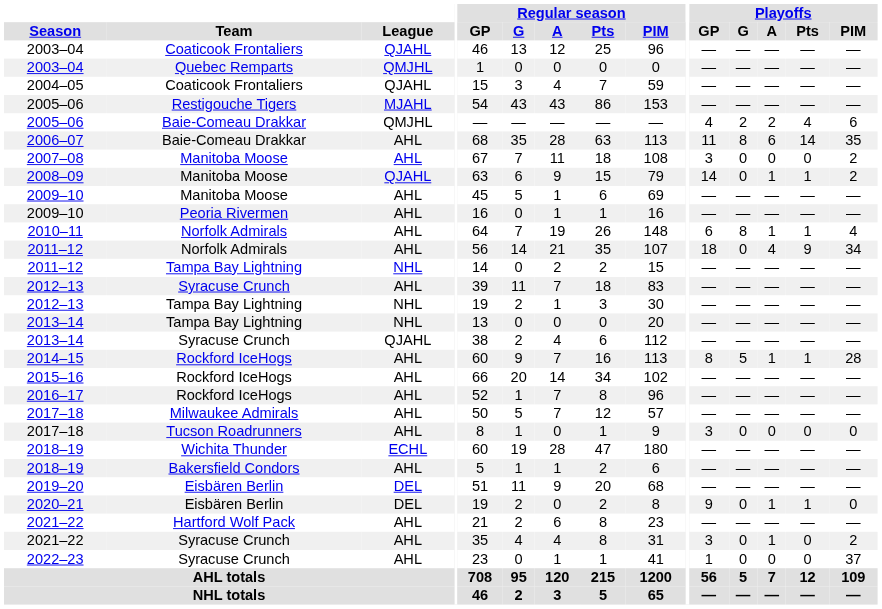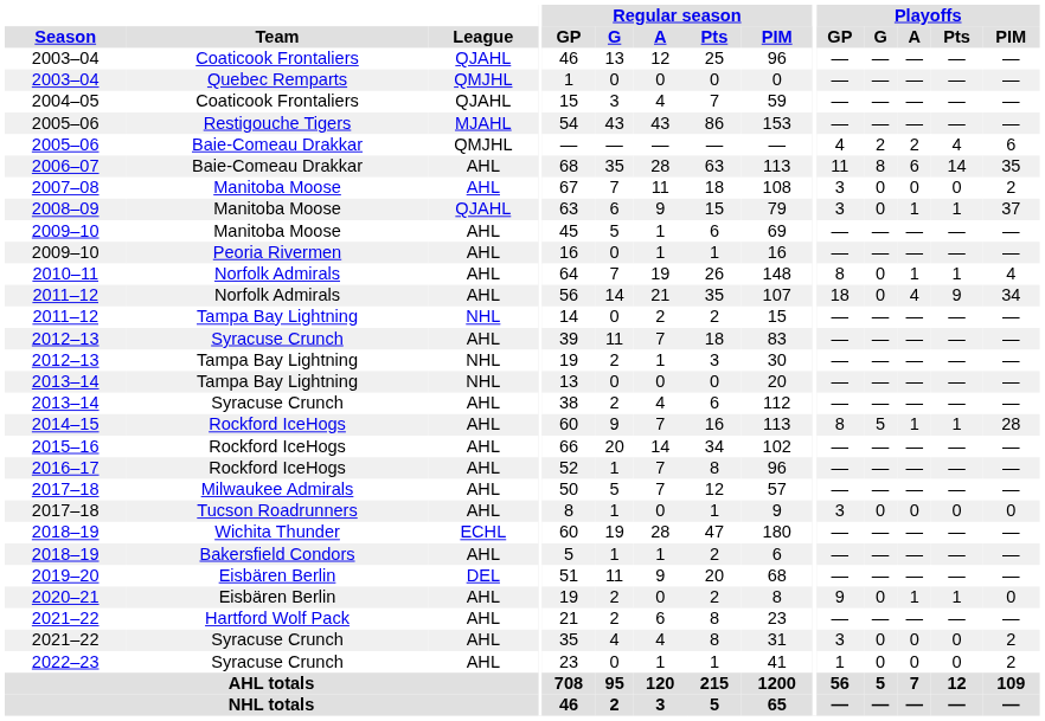 <table border="0" cellpadding="1" cellspacing="0" style="text-align:center; width:60em">
 <tr bgcolor="#e0e0e0">
 <th colspan="3" bgcolor="#ffffff"></th>
 <th rowspan="99" bgcolor="#ffffff"></th>
 <th colspan="5"><a href='#'>Regular season</a></th>
 <th rowspan="99" bgcolor="#ffffff"></th>
 <th colspan="5"><a href='#'>Playoffs</a></th>
 </tr>
 <tr bgcolor="#e0e0e0">
 <th><a href='#'>Season</a></th>
 <th>Team</th>
 <th>League</th>
 <th>GP</th>
 <th><a href='#'>G</a></th>
 <th><a href='#'>A</a></th>
 <th><a href='#'>Pts</a></th>
 <th><a href='#'>PIM</a></th>
 <th>GP</th>
 <th>G</th>
 <th>A</th>
 <th>Pts</th>
 <th>PIM</th>
 </tr>
 <tr>
 <td>2003–04</td>
 <td><a href='#'>Coaticook Frontaliers</a></td>
 <td><a href='#'>QJAHL</a></td>
 <td>46</td>
 <td>13</td>
 <td>12</td>
 <td>25</td>
 <td>96</td>
 <td>—</td>
 <td>—</td>
 <td>—</td>
 <td>—</td>
 <td>—</td>
 </tr>
 <tr bgcolor="#f0f0f0">
 <td><a href='#'>2003–04</a></td>
 <td><a href='#'>Quebec Remparts</a></td>
 <td><a href='#'>QMJHL</a></td>
 <td>1</td>
 <td>0</td>
 <td>0</td>
 <td>0</td>
 <td>0</td>
 <td>—</td>
 <td>—</td>
 <td>—</td>
 <td>—</td>
 <td>—</td>
 </tr>
 <tr>
 <td>2004–05</td>
 <td>Coaticook Frontaliers</td>
 <td>QJAHL</td>
 <td>15</td>
 <td>3</td>
 <td>4</td>
 <td>7</td>
 <td>59</td>
 <td>—</td>
 <td>—</td>
 <td>—</td>
 <td>—</td>
 <td>—</td>
 </tr>
 <tr bgcolor="#f0f0f0">
 <td>2005–06</td>
 <td><a href='#'>Restigouche Tigers</a></td>
 <td><a href='#'>MJAHL</a></td>
 <td>54</td>
 <td>43</td>
 <td>43</td>
 <td>86</td>
 <td>153</td>
 <td>—</td>
 <td>—</td>
 <td>—</td>
 <td>—</td>
 <td>—</td>
 </tr>
 <tr>
 <td><a href='#'>2005–06</a></td>
 <td><a href='#'>Baie-Comeau Drakkar</a></td>
 <td>QMJHL</td>
 <td>—</td>
 <td>—</td>
 <td>—</td>
 <td>—</td>
 <td>—</td>
 <td>4</td>
 <td>2</td>
 <td>2</td>
 <td>4</td>
 <td>6</td>
 </tr>
 <tr bgcolor="#f0f0f0">
 <td><a href='#'>2006–07</a></td>
 <td>Baie-Comeau Drakkar</td>
 <td>AHL</td>
 <td>68</td>
 <td>35</td>
 <td>28</td>
 <td>63</td>
 <td>113</td>
 <td>11</td>
 <td>8</td>
 <td>6</td>
 <td>14</td>
 <td>35</td>
 </tr>
 <tr>
 <td><a href='#'>2007–08</a></td>
 <td><a href='#'>Manitoba Moose</a></td>
 <td><a href='#'>AHL</a></td>
 <td>67</td>
 <td>7</td>
 <td>11</td>
 <td>18</td>
 <td>108</td>
 <td>3</td>
 <td>0</td>
 <td>0</td>
 <td>0</td>
 <td>2</td>
 </tr>
 <tr bgcolor="#f0f0f0">
 <td><a href='#'>2008–09</a></td>
 <td>Manitoba Moose</td>
 <td><a href='#'>QJAHL</a></td>
 <td>63</td>
 <td>6</td>
 <td>9</td>
 <td>15</td>
 <td>79</td>
-<td>14</td>
+<td>3</td>
 <td>0</td>
 <td>1</td>
 <td>1</td>
-<td>2</td>
+<td>37</td>
 </tr>
 <tr>
 <td><a href='#'>2009–10</a></td>
 <td>Manitoba Moose</td>
 <td>AHL</td>
 <td>45</td>
 <td>5</td>
 <td>1</td>
 <td>6</td>
 <td>69</td>
 <td>—</td>
 <td>—</td>
 <td>—</td>
 <td>—</td>
 <td>—</td>
 </tr>
 <tr bgcolor="#f0f0f0">
 <td>2009–10</td>
 <td><a href='#'>Peoria Rivermen</a></td>
 <td>AHL</td>
 <td>16</td>
 <td>0</td>
 <td>1</td>
 <td>1</td>
 <td>16</td>
 <td>—</td>
 <td>—</td>
 <td>—</td>
 <td>—</td>
 <td>—</td>
 </tr>
 <tr>
 <td><a href='#'>2010–11</a></td>
 <td><a href='#'>Norfolk Admirals</a></td>
 <td>AHL</td>
 <td>64</td>
 <td>7</td>
 <td>19</td>
 <td>26</td>
 <td>148</td>
-<td>6</td>
 <td>8</td>
+<td>0</td>
 <td>1</td>
 <td>1</td>
 <td>4</td>
 </tr>
 <tr bgcolor="#f0f0f0">
 <td><a href='#'>2011–12</a></td>
 <td>Norfolk Admirals</td>
 <td>AHL</td>
 <td>56</td>
 <td>14</td>
 <td>21</td>
 <td>35</td>
 <td>107</td>
 <td>18</td>
 <td>0</td>
 <td>4</td>
 <td>9</td>
 <td>34</td>
 </tr>
 <tr>
 <td><a href='#'>2011–12</a></td>
 <td><a href='#'>Tampa Bay Lightning</a></td>
 <td><a href='#'>NHL</a></td>
 <td>14</td>
 <td>0</td>
 <td>2</td>
 <td>2</td>
 <td>15</td>
 <td>—</td>
 <td>—</td>
 <td>—</td>
 <td>—</td>
 <td>—</td>
 </tr>
 <tr bgcolor="#f0f0f0">
 <td><a href='#'>2012–13</a></td>
 <td><a href='#'>Syracuse Crunch</a></td>
 <td>AHL</td>
 <td>39</td>
 <td>11</td>
 <td>7</td>
 <td>18</td>
 <td>83</td>
 <td>—</td>
 <td>—</td>
 <td>—</td>
 <td>—</td>
 <td>—</td>
 </tr>
 <tr>
 <td><a href='#'>2012–13</a></td>
 <td>Tampa Bay Lightning</td>
 <td>NHL</td>
 <td>19</td>
 <td>2</td>
 <td>1</td>
 <td>3</td>
 <td>30</td>
 <td>—</td>
 <td>—</td>
 <td>—</td>
 <td>—</td>
 <td>—</td>
 </tr>
 <tr bgcolor="#f0f0f0">
 <td><a href='#'>2013–14</a></td>
 <td>Tampa Bay Lightning</td>
 <td>NHL</td>
 <td>13</td>
 <td>0</td>
 <td>0</td>
 <td>0</td>
 <td>20</td>
 <td>—</td>
 <td>—</td>
 <td>—</td>
 <td>—</td>
 <td>—</td>
 </tr>
 <tr>
 <td><a href='#'>2013–14</a></td>
 <td>Syracuse Crunch</td>
-<td>QJAHL</td>
+<td>AHL</td>
 <td>38</td>
 <td>2</td>
 <td>4</td>
 <td>6</td>
 <td>112</td>
 <td>—</td>
 <td>—</td>
 <td>—</td>
 <td>—</td>
 <td>—</td>
 </tr>
 <tr bgcolor="#f0f0f0">
 <td><a href='#'>2014–15</a></td>
 <td><a href='#'>Rockford IceHogs</a></td>
 <td>AHL</td>
 <td>60</td>
 <td>9</td>
 <td>7</td>
 <td>16</td>
 <td>113</td>
 <td>8</td>
 <td>5</td>
 <td>1</td>
 <td>1</td>
 <td>28</td>
 </tr>
 <tr>
 <td><a href='#'>2015–16</a></td>
 <td>Rockford IceHogs</td>
 <td>AHL</td>
 <td>66</td>
 <td>20</td>
 <td>14</td>
 <td>34</td>
 <td>102</td>
 <td>—</td>
 <td>—</td>
 <td>—</td>
 <td>—</td>
 <td>—</td>
 </tr>
 <tr bgcolor="#f0f0f0">
 <td><a href='#'>2016–17</a></td>
 <td>Rockford IceHogs</td>
 <td>AHL</td>
 <td>52</td>
 <td>1</td>
 <td>7</td>
 <td>8</td>
 <td>96</td>
 <td>—</td>
 <td>—</td>
 <td>—</td>
 <td>—</td>
 <td>—</td>
 </tr>
 <tr>
 <td><a href='#'>2017–18</a></td>
 <td><a href='#'>Milwaukee Admirals</a></td>
 <td>AHL</td>
 <td>50</td>
 <td>5</td>
 <td>7</td>
 <td>12</td>
 <td>57</td>
 <td>—</td>
 <td>—</td>
 <td>—</td>
 <td>—</td>
 <td>—</td>
 </tr>
 <tr bgcolor="#f0f0f0">
 <td>2017–18</td>
 <td><a href='#'>Tucson Roadrunners</a></td>
 <td>AHL</td>
 <td>8</td>
 <td>1</td>
 <td>0</td>
 <td>1</td>
 <td>9</td>
 <td>3</td>
 <td>0</td>
 <td>0</td>
 <td>0</td>
 <td>0</td>
 </tr>
 <tr>
 <td><a href='#'>2018–19</a></td>
 <td><a href='#'>Wichita Thunder</a></td>
 <td><a href='#'>ECHL</a></td>
 <td>60</td>
 <td>19</td>
 <td>28</td>
 <td>47</td>
 <td>180</td>
 <td>—</td>
 <td>—</td>
 <td>—</td>
 <td>—</td>
 <td>—</td>
 </tr>
 <tr bgcolor="#f0f0f0">
 <td><a href='#'>2018–19</a></td>
 <td><a href='#'>Bakersfield Condors</a></td>
 <td>AHL</td>
 <td>5</td>
 <td>1</td>
 <td>1</td>
 <td>2</td>
 <td>6</td>
 <td>—</td>
 <td>—</td>
 <td>—</td>
 <td>—</td>
 <td>—</td>
 </tr>
 <tr>
 <td><a href='#'>2019–20</a></td>
 <td><a href='#'>Eisbären Berlin</a></td>
 <td><a href='#'>DEL</a></td>
 <td>51</td>
 <td>11</td>
 <td>9</td>
 <td>20</td>
 <td>68</td>
 <td>—</td>
 <td>—</td>
 <td>—</td>
 <td>—</td>
 <td>—</td>
 </tr>
 <tr bgcolor="#f0f0f0">
 <td><a href='#'>2020–21</a></td>
 <td>Eisbären Berlin</td>
-<td>DEL</td>
+<td>AHL</td>
 <td>19</td>
 <td>2</td>
 <td>0</td>
 <td>2</td>
 <td>8</td>
 <td>9</td>
 <td>0</td>
 <td>1</td>
 <td>1</td>
 <td>0</td>
 </tr>
 <tr>
 <td><a href='#'>2021–22</a></td>
 <td><a href='#'>Hartford Wolf Pack</a></td>
 <td>AHL</td>
 <td>21</td>
 <td>2</td>
 <td>6</td>
 <td>8</td>
 <td>23</td>
 <td>—</td>
 <td>—</td>
 <td>—</td>
 <td>—</td>
 <td>—</td>
 </tr>
 <tr bgcolor="#f0f0f0">
 <td>2021–22</td>
 <td>Syracuse Crunch</td>
 <td>AHL</td>
 <td>35</td>
 <td>4</td>
 <td>4</td>
 <td>8</td>
 <td>31</td>
 <td>3</td>
 <td>0</td>
-<td>1</td>
+<td>0</td>
 <td>0</td>
 <td>2</td>
 </tr>
 <tr>
 <td><a href='#'>2022–23</a></td>
 <td>Syracuse Crunch</td>
 <td>AHL</td>
 <td>23</td>
 <td>0</td>
 <td>1</td>
 <td>1</td>
 <td>41</td>
 <td>1</td>
 <td>0</td>
 <td>0</td>
 <td>0</td>
-<td>37</td>
+<td>2</td>
 </tr>
 <tr bgcolor="#e0e0e0">
 <th colspan="3">AHL totals</th>
 <th>708</th>
 <th>95</th>
 <th>120</th>
 <th>215</th>
 <th>1200</th>
 <th>56</th>
 <th>5</th>
 <th>7</th>
 <th>12</th>
 <th>109</th>
 </tr>
 <tr bgcolor="#e0e0e0">
 <th colspan="3">NHL totals</th>
 <th>46</th>
 <th>2</th>
 <th>3</th>
 <th>5</th>
 <th>65</th>
 <th>—</th>
 <th>—</th>
 <th>—</th>
 <th>—</th>
 <th>—</th>
 </tr>
 </table>
